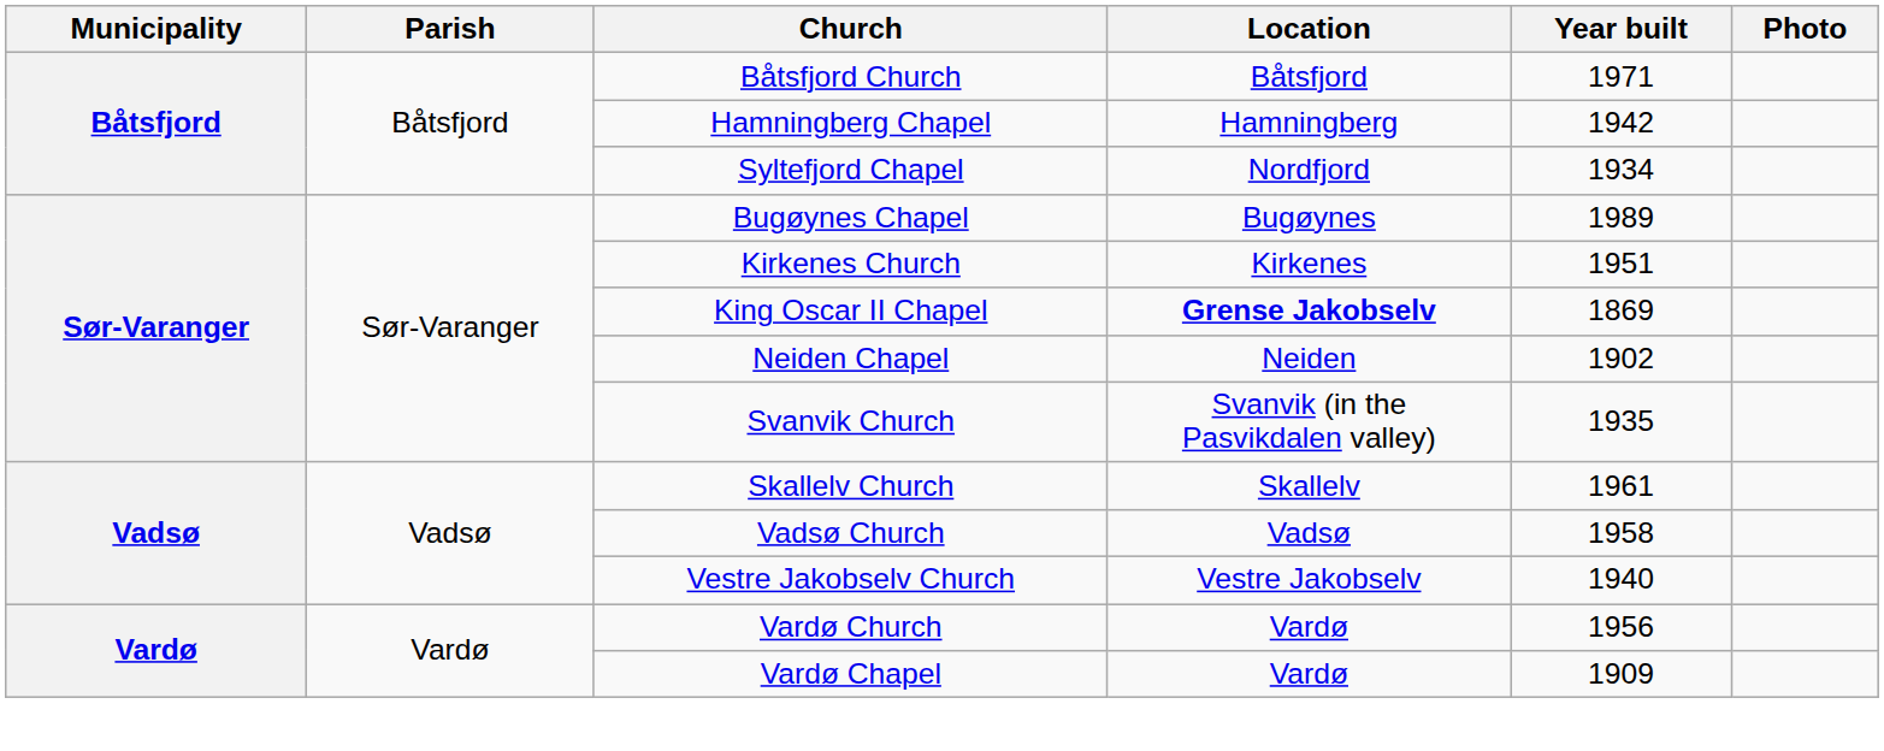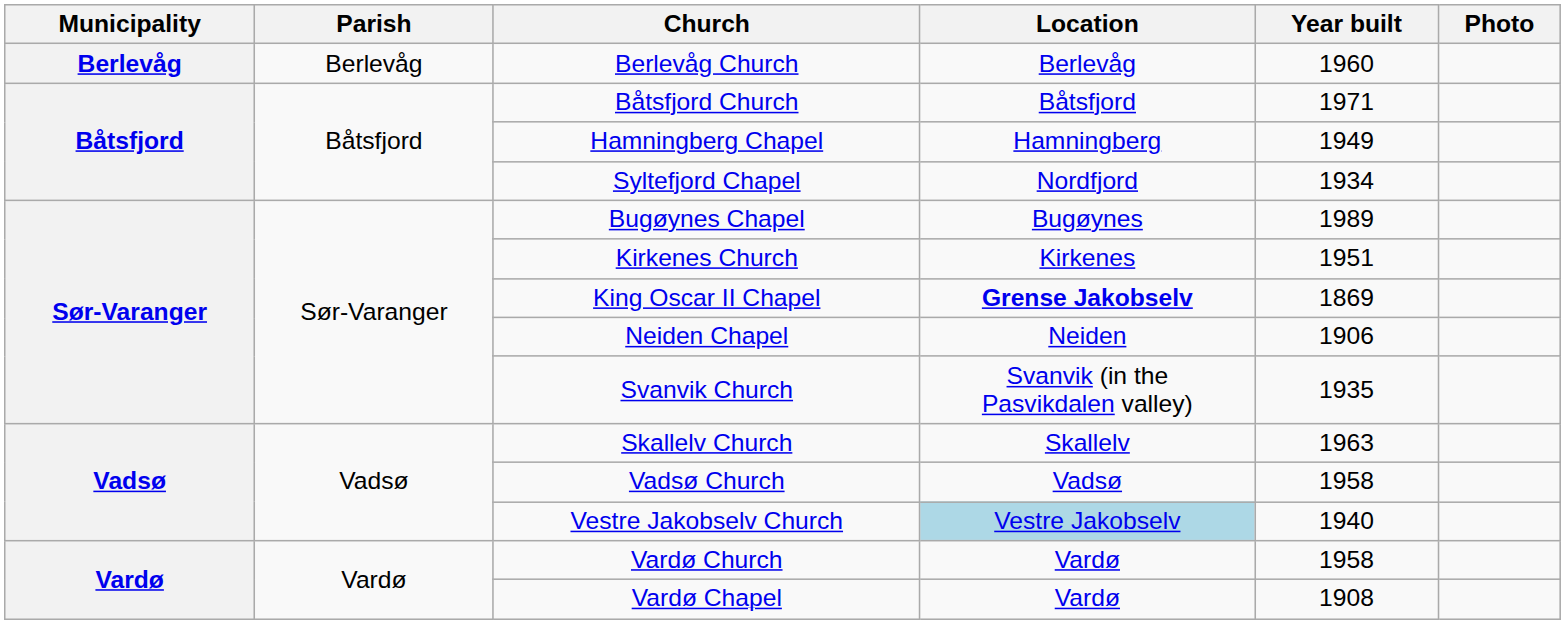 <table class="wikitable" style="text-align: center; width: 80%;">
 <tr>
 <th>Municipality</th>
 <th>Parish </th>
 <th>Church</th>
 <th>Location</th>
 <th>Year built</th>
 <th>Photo</th>
+</tr>
+<tr>
+<th rowspan="1"><a href='#'>Berlevåg</a></th>
+<td rowspan="1">Berlevåg</td>
+<td><a href='#'>Berlevåg Church</a></td>
+<td><a href='#'>Berlevåg</a></td>
+<td>1960</td>
+<td></td>
 </tr>
 <tr>
 <th rowspan="3"><a href='#'>Båtsfjord</a></th>
 <td rowspan="3">Båtsfjord</td>
 <td><a href='#'>Båtsfjord Church</a></td>
 <td><a href='#'>Båtsfjord</a></td>
 <td>1971</td>
 <td></td>
 </tr>
 <tr>
 <td><a href='#'>Hamningberg Chapel</a></td>
 <td><a href='#'>Hamningberg</a></td>
-<td>1942</td>
+<td>1949</td>
 <td></td>
 </tr>
 <tr>
 <td><a href='#'>Syltefjord Chapel</a></td>
 <td><a href='#'>Nordfjord</a></td>
 <td>1934</td>
 <td></td>
 </tr>
 <tr>
 <th rowspan="5"><a href='#'>Sør-Varanger</a></th>
 <td rowspan="5">Sør-Varanger</td>
 <td><a href='#'>Bugøynes Chapel</a></td>
 <td><a href='#'>Bugøynes</a></td>
 <td>1989</td>
 <td></td>
 </tr>
 <tr>
 <td><a href='#'>Kirkenes Church</a></td>
 <td><a href='#'>Kirkenes</a></td>
 <td>1951</td>
 <td></td>
 </tr>
 <tr>
 <td><a href='#'>King Oscar II Chapel</a></td>
 <td><strong><a href='#'>Grense Jakobselv</a></strong></td>
 <td>1869</td>
 <td></td>
 </tr>
 <tr>
 <td><a href='#'>Neiden Chapel</a></td>
 <td><a href='#'>Neiden</a></td>
-<td>1902</td>
+<td>1906</td>
 <td></td>
 </tr>
 <tr>
 <td><a href='#'>Svanvik Church</a></td>
 <td><a href='#'>Svanvik</a> (in the<br><a href='#'>Pasvikdalen</a> valley)</td>
 <td>1935</td>
 <td></td>
 </tr>
 <tr>
 <th rowspan="3"><a href='#'>Vadsø</a></th>
 <td rowspan="3">Vadsø</td>
 <td><a href='#'>Skallelv Church</a></td>
 <td><a href='#'>Skallelv</a></td>
-<td>1961</td>
+<td>1963</td>
 <td></td>
 </tr>
 <tr>
 <td><a href='#'>Vadsø Church</a></td>
 <td><a href='#'>Vadsø</a></td>
 <td>1958</td>
 <td></td>
 </tr>
 <tr>
 <td><a href='#'>Vestre Jakobselv Church</a></td>
-<td><a href='#'>Vestre Jakobselv</a></td>
+<td style="background: lightblue;"><a href='#'>Vestre Jakobselv</a></td>
 <td>1940</td>
 <td></td>
 </tr>
 <tr>
 <th rowspan="2"><a href='#'>Vardø</a></th>
 <td rowspan="2">Vardø</td>
 <td><a href='#'>Vardø Church</a></td>
 <td><a href='#'>Vardø</a></td>
-<td>1956</td>
+<td>1958</td>
 <td></td>
 </tr>
 <tr>
 <td><a href='#'>Vardø Chapel</a></td>
 <td><a href='#'>Vardø</a></td>
-<td>1909</td>
+<td>1908</td>
 <td></td>
 </tr>
 </table>
